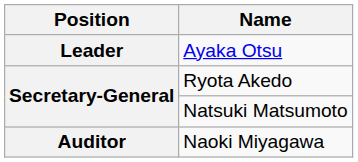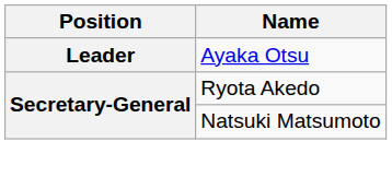 <table class="wikitable sortable">
 <tr>
 <th scope="col">Position</th>
 <th scope="col">Name</th>
 </tr>
 <tr>
 <th>Leader</th>
 <td><a href='#'>Ayaka Otsu</a></td>
 </tr>
 <tr>
 <th rowspan="2">Secretary-General</th>
 <td>Ryota Akedo</td>
 </tr>
 <tr>
 <td>Natsuki Matsumoto</td>
 </tr>
-<tr>
-<th>Auditor</th>
-<td>Naoki Miyagawa</td>
-</tr>
 </table>
